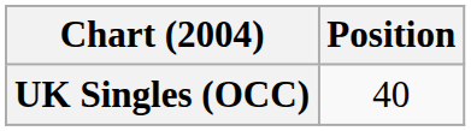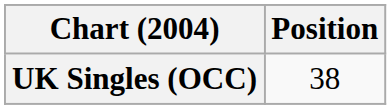 <table class="wikitable plainrowheaders" style="text-align:center">
 <tr>
 <th scope="col">Chart (2004)</th>
 <th scope="col">Position</th>
 </tr>
 <tr>
 <th scope="row">UK Singles (OCC)</th>
-<td>40</td>
+<td>38</td>
 </tr>
 </table>
